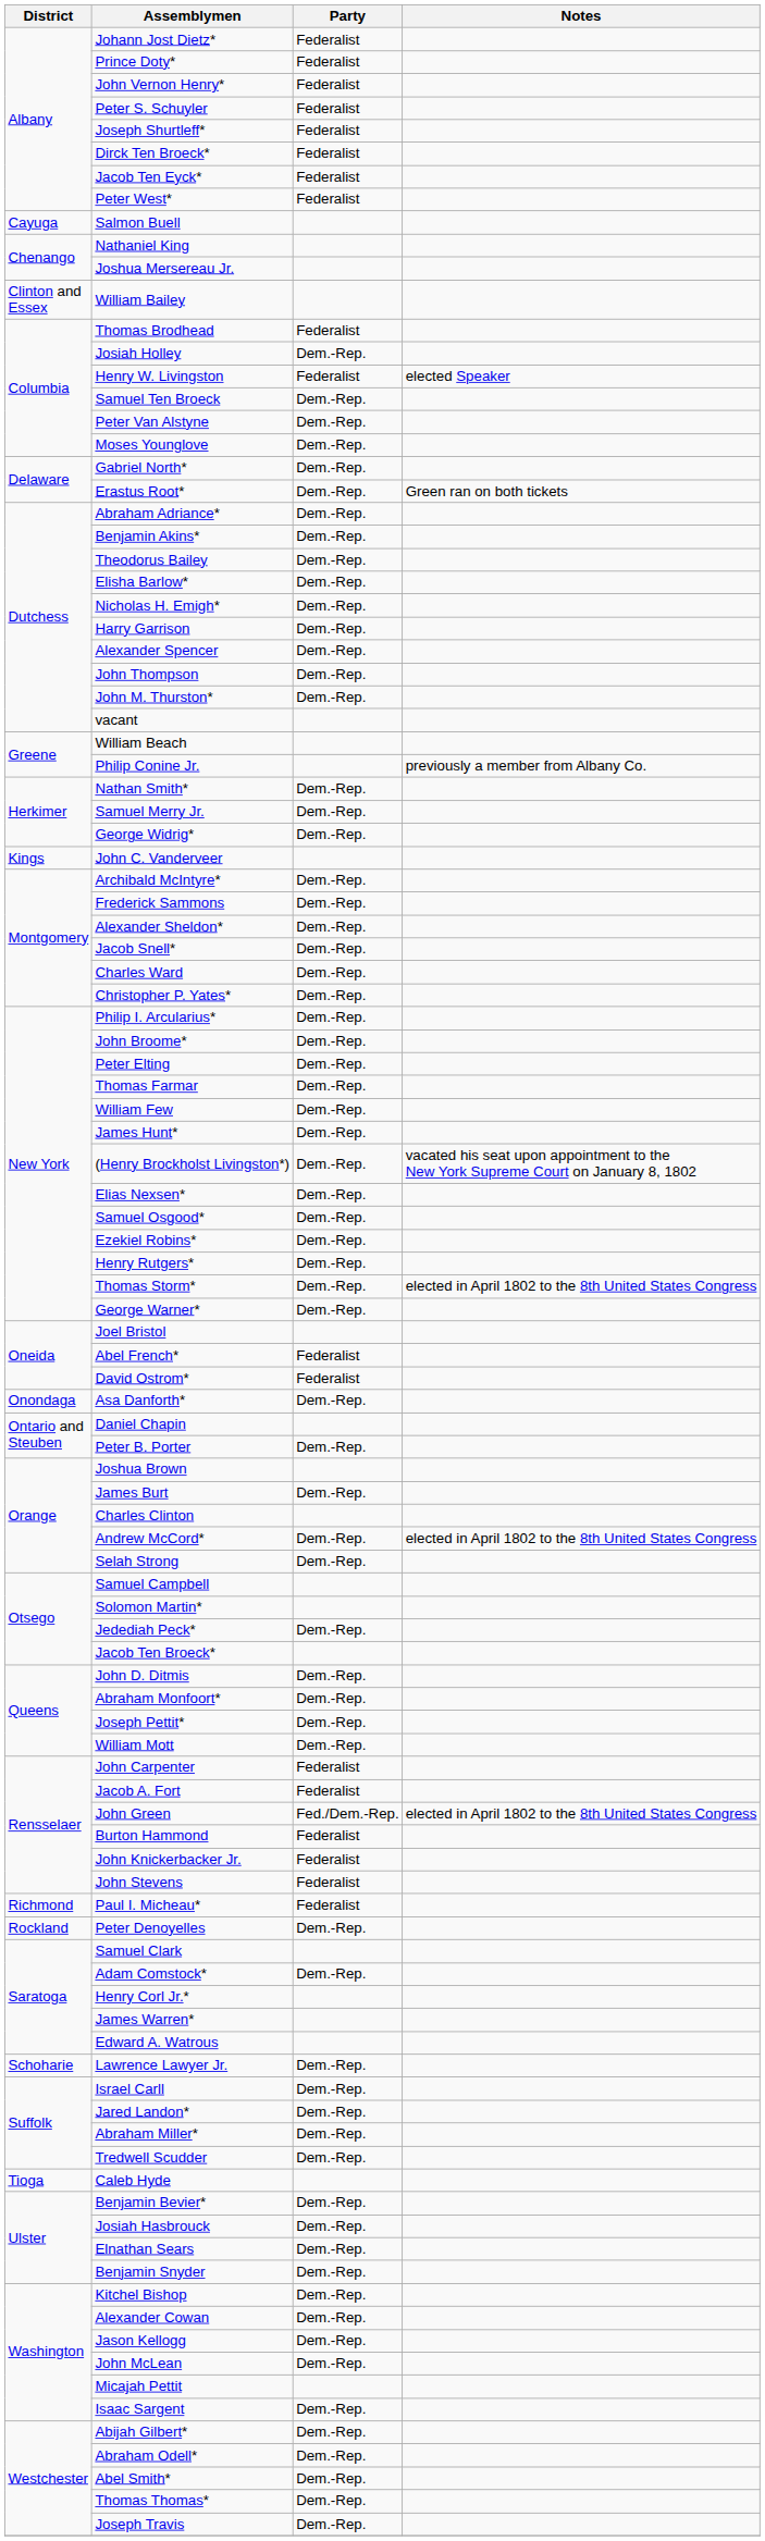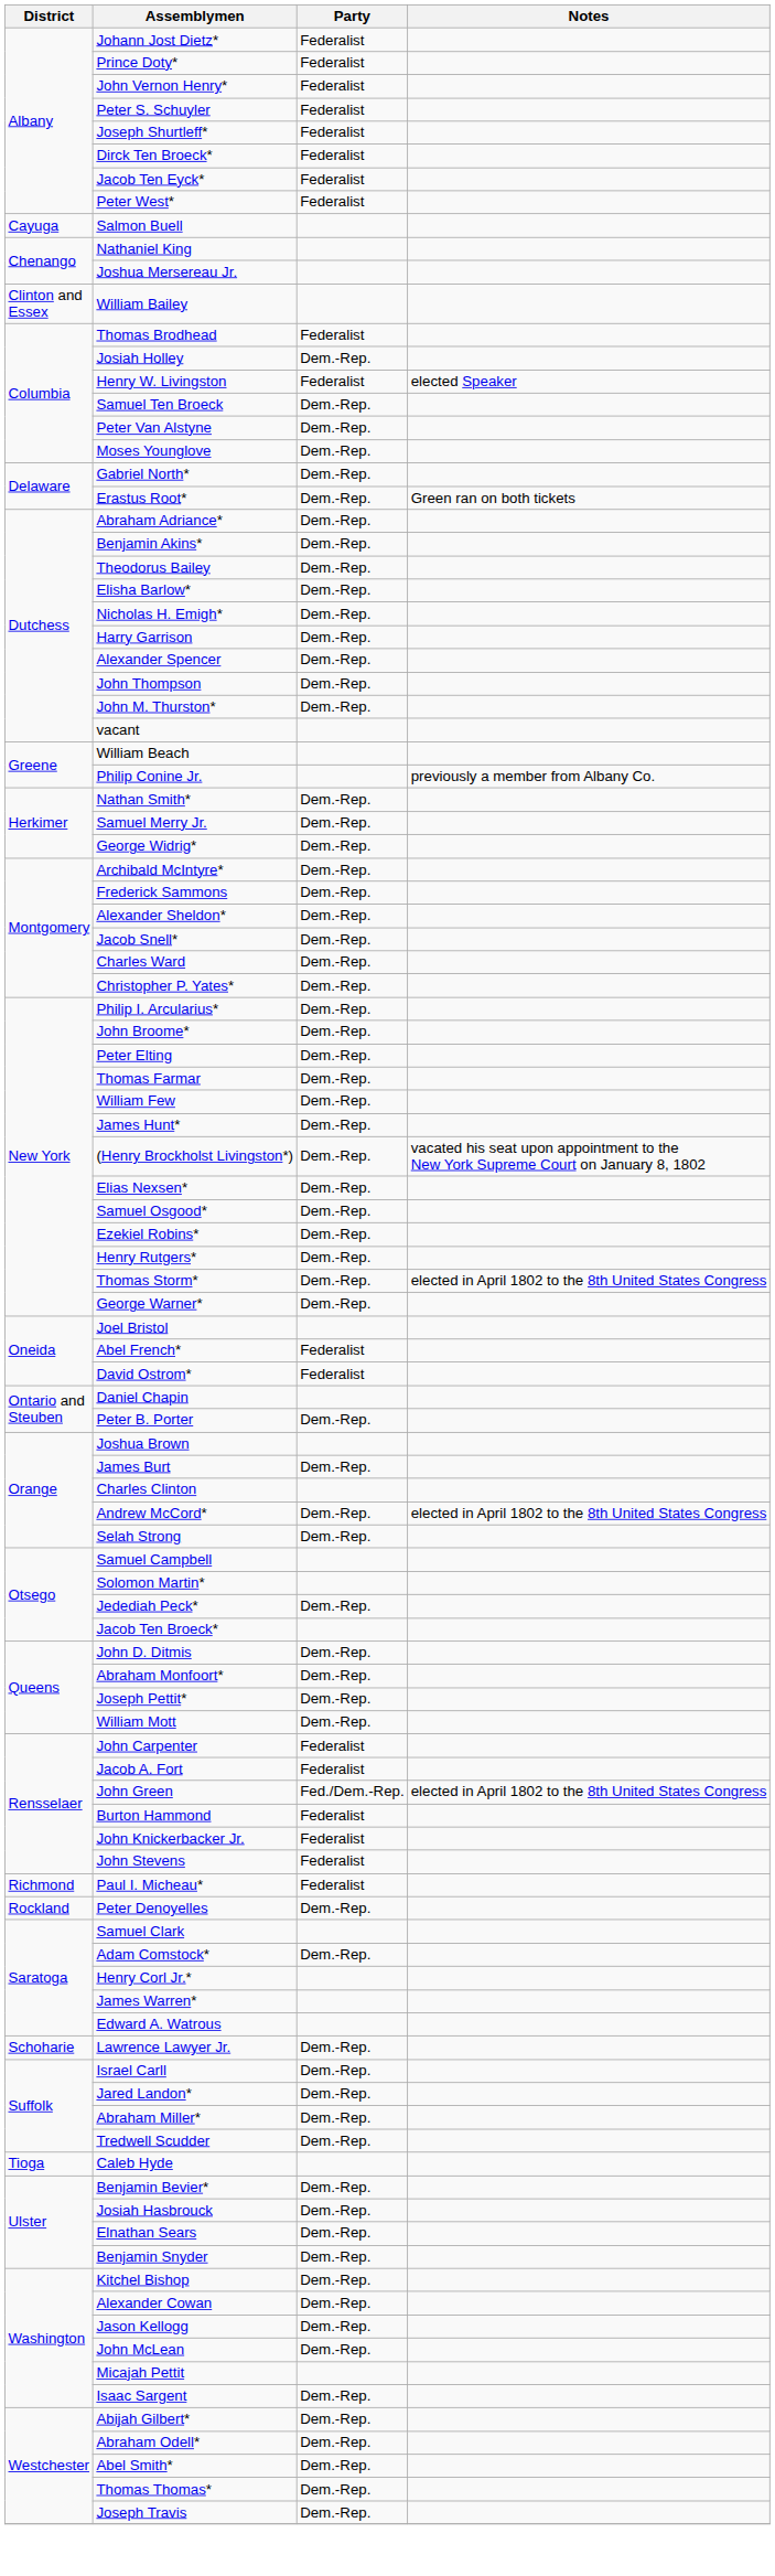 <table class=wikitable>
 <tr>
 <th>District</th>
 <th>Assemblymen</th>
 <th>Party</th>
 <th>Notes</th>
 </tr>
 <tr>
 <td rowspan="8"><a href='#'>Albany</a></td>
 <td><a href='#'>Johann Jost Dietz</a>*</td>
 <td>Federalist</td>
 <td></td>
 </tr>
 <tr>
 <td><a href='#'>Prince Doty</a>*</td>
 <td>Federalist</td>
 <td></td>
 </tr>
 <tr>
 <td><a href='#'>John Vernon Henry</a>*</td>
 <td>Federalist</td>
 <td></td>
 </tr>
 <tr>
 <td><a href='#'>Peter S. Schuyler</a></td>
 <td>Federalist</td>
 <td></td>
 </tr>
 <tr>
 <td><a href='#'>Joseph Shurtleff</a>*</td>
 <td>Federalist</td>
 <td></td>
 </tr>
 <tr>
 <td><a href='#'>Dirck Ten Broeck</a>*</td>
 <td>Federalist</td>
 <td></td>
 </tr>
 <tr>
 <td><a href='#'>Jacob Ten Eyck</a>*</td>
 <td>Federalist</td>
 <td></td>
 </tr>
 <tr>
 <td><a href='#'>Peter West</a>*</td>
 <td>Federalist</td>
 <td></td>
 </tr>
 <tr>
 <td><a href='#'>Cayuga</a></td>
 <td><a href='#'>Salmon Buell</a></td>
 <td></td>
 <td></td>
 </tr>
 <tr>
 <td rowspan="2"><a href='#'>Chenango</a></td>
 <td><a href='#'>Nathaniel King</a></td>
 <td></td>
 <td></td>
 </tr>
 <tr>
 <td><a href='#'>Joshua Mersereau Jr.</a></td>
 <td></td>
 <td></td>
 </tr>
 <tr>
 <td><a href='#'>Clinton</a> and <br><a href='#'>Essex</a></td>
 <td><a href='#'>William Bailey</a></td>
 <td></td>
 <td></td>
 </tr>
 <tr>
 <td rowspan="6"><a href='#'>Columbia</a></td>
 <td><a href='#'>Thomas Brodhead</a></td>
 <td>Federalist</td>
 <td></td>
 </tr>
 <tr>
 <td><a href='#'>Josiah Holley</a></td>
 <td>Dem.-Rep.</td>
 <td></td>
 </tr>
 <tr>
 <td><a href='#'>Henry W. Livingston</a></td>
 <td>Federalist</td>
 <td>elected <a href='#'>Speaker</a></td>
 </tr>
 <tr>
 <td><a href='#'>Samuel Ten Broeck</a></td>
 <td>Dem.-Rep.</td>
 <td></td>
 </tr>
 <tr>
 <td><a href='#'>Peter Van Alstyne</a></td>
 <td>Dem.-Rep.</td>
 <td></td>
 </tr>
 <tr>
 <td><a href='#'>Moses Younglove</a></td>
 <td>Dem.-Rep.</td>
 <td></td>
 </tr>
 <tr>
 <td rowspan="2"><a href='#'>Delaware</a></td>
 <td><a href='#'>Gabriel North</a>*</td>
 <td>Dem.-Rep.</td>
 <td></td>
 </tr>
 <tr>
 <td><a href='#'>Erastus Root</a>*</td>
 <td>Dem.-Rep.</td>
 <td>Green ran on both tickets</td>
 </tr>
 <tr>
 <td rowspan="10"><a href='#'>Dutchess</a></td>
 <td><a href='#'>Abraham Adriance</a>*</td>
 <td>Dem.-Rep.</td>
 <td></td>
 </tr>
 <tr>
 <td><a href='#'>Benjamin Akins</a>*</td>
 <td>Dem.-Rep.</td>
 <td></td>
 </tr>
 <tr>
 <td><a href='#'>Theodorus Bailey</a></td>
 <td>Dem.-Rep.</td>
 <td></td>
 </tr>
 <tr>
 <td><a href='#'>Elisha Barlow</a>*</td>
 <td>Dem.-Rep.</td>
 <td></td>
 </tr>
 <tr>
 <td><a href='#'>Nicholas H. Emigh</a>*</td>
 <td>Dem.-Rep.</td>
 <td></td>
 </tr>
 <tr>
 <td><a href='#'>Harry Garrison</a></td>
 <td>Dem.-Rep.</td>
 <td></td>
 </tr>
 <tr>
 <td><a href='#'>Alexander Spencer</a></td>
 <td>Dem.-Rep.</td>
 <td></td>
 </tr>
 <tr>
 <td><a href='#'>John Thompson</a></td>
 <td>Dem.-Rep.</td>
 <td></td>
 </tr>
 <tr>
 <td><a href='#'>John M. Thurston</a>*</td>
 <td>Dem.-Rep.</td>
 <td></td>
 </tr>
 <tr>
 <td>vacant</td>
 <td></td>
 <td></td>
 </tr>
 <tr>
 <td rowspan="2"><a href='#'>Greene</a></td>
 <td>William Beach</td>
 <td></td>
 <td></td>
 </tr>
 <tr>
 <td><a href='#'>Philip Conine Jr.</a></td>
 <td></td>
 <td>previously a member from Albany Co.</td>
 </tr>
 <tr>
 <td rowspan="3"><a href='#'>Herkimer</a></td>
 <td><a href='#'>Nathan Smith</a>*</td>
 <td>Dem.-Rep.</td>
 <td></td>
 </tr>
 <tr>
 <td><a href='#'>Samuel Merry Jr.</a></td>
 <td>Dem.-Rep.</td>
 <td></td>
 </tr>
 <tr>
 <td><a href='#'>George Widrig</a>*</td>
 <td>Dem.-Rep.</td>
 <td></td>
 </tr>
 <tr>
-<td><a href='#'>Kings</a></td>
-<td><a href='#'>John C. Vanderveer</a></td>
-<td></td>
-<td></td>
-</tr>
-<tr>
 <td rowspan="6"><a href='#'>Montgomery</a></td>
 <td><a href='#'>Archibald McIntyre</a>*</td>
 <td>Dem.-Rep.</td>
 <td></td>
 </tr>
 <tr>
 <td><a href='#'>Frederick Sammons</a></td>
 <td>Dem.-Rep.</td>
 <td></td>
 </tr>
 <tr>
 <td><a href='#'>Alexander Sheldon</a>*</td>
 <td>Dem.-Rep.</td>
 <td></td>
 </tr>
 <tr>
 <td><a href='#'>Jacob Snell</a>*</td>
 <td>Dem.-Rep.</td>
 <td></td>
 </tr>
 <tr>
 <td><a href='#'>Charles Ward</a></td>
 <td>Dem.-Rep.</td>
 <td></td>
 </tr>
 <tr>
 <td><a href='#'>Christopher P. Yates</a>*</td>
 <td>Dem.-Rep.</td>
 <td></td>
 </tr>
 <tr>
 <td rowspan="13"><a href='#'>New York</a></td>
 <td><a href='#'>Philip I. Arcularius</a>*</td>
 <td>Dem.-Rep.</td>
 <td></td>
 </tr>
 <tr>
 <td><a href='#'>John Broome</a>*</td>
 <td>Dem.-Rep.</td>
 <td></td>
 </tr>
 <tr>
 <td><a href='#'>Peter Elting</a></td>
 <td>Dem.-Rep.</td>
 <td></td>
 </tr>
 <tr>
 <td><a href='#'>Thomas Farmar</a></td>
 <td>Dem.-Rep.</td>
 <td></td>
 </tr>
 <tr>
 <td><a href='#'>William Few</a></td>
 <td>Dem.-Rep.</td>
 <td></td>
 </tr>
 <tr>
 <td><a href='#'>James Hunt</a>*</td>
 <td>Dem.-Rep.</td>
 <td></td>
 </tr>
 <tr>
 <td>(<a href='#'>Henry Brockholst Livingston</a>*)</td>
 <td>Dem.-Rep.</td>
 <td>vacated his seat upon appointment to the <br><a href='#'>New York Supreme Court</a> on January 8, 1802</td>
 </tr>
 <tr>
 <td><a href='#'>Elias Nexsen</a>*</td>
 <td>Dem.-Rep.</td>
 <td></td>
 </tr>
 <tr>
 <td><a href='#'>Samuel Osgood</a>*</td>
 <td>Dem.-Rep.</td>
 <td></td>
 </tr>
 <tr>
 <td><a href='#'>Ezekiel Robins</a>*</td>
 <td>Dem.-Rep.</td>
 <td></td>
 </tr>
 <tr>
 <td><a href='#'>Henry Rutgers</a>*</td>
 <td>Dem.-Rep.</td>
 <td></td>
 </tr>
 <tr>
 <td><a href='#'>Thomas Storm</a>*</td>
 <td>Dem.-Rep.</td>
 <td>elected in April 1802 to the <a href='#'>8th United States Congress</a></td>
 </tr>
 <tr>
 <td><a href='#'>George Warner</a>*</td>
 <td>Dem.-Rep.</td>
 <td></td>
 </tr>
 <tr>
 <td rowspan="3"><a href='#'>Oneida</a></td>
 <td><a href='#'>Joel Bristol</a></td>
 <td></td>
 <td></td>
 </tr>
 <tr>
 <td><a href='#'>Abel French</a>*</td>
 <td>Federalist</td>
 <td></td>
 </tr>
 <tr>
 <td><a href='#'>David Ostrom</a>*</td>
 <td>Federalist</td>
-<td></td>
-</tr>
-<tr>
-<td><a href='#'>Onondaga</a></td>
-<td><a href='#'>Asa Danforth</a>*</td>
-<td>Dem.-Rep.</td>
 <td></td>
 </tr>
 <tr>
 <td rowspan="2"><a href='#'>Ontario</a> and <br><a href='#'>Steuben</a></td>
 <td><a href='#'>Daniel Chapin</a></td>
 <td></td>
 <td></td>
 </tr>
 <tr>
 <td><a href='#'>Peter B. Porter</a></td>
 <td>Dem.-Rep.</td>
 <td></td>
 </tr>
 <tr>
 <td rowspan="5"><a href='#'>Orange</a></td>
 <td><a href='#'>Joshua Brown</a></td>
 <td></td>
 <td></td>
 </tr>
 <tr>
 <td><a href='#'>James Burt</a></td>
 <td>Dem.-Rep.</td>
 <td></td>
 </tr>
 <tr>
 <td><a href='#'>Charles Clinton</a></td>
 <td></td>
 <td></td>
 </tr>
 <tr>
 <td><a href='#'>Andrew McCord</a>*</td>
 <td>Dem.-Rep.</td>
 <td>elected in April 1802 to the <a href='#'>8th United States Congress</a></td>
 </tr>
 <tr>
 <td><a href='#'>Selah Strong</a></td>
 <td>Dem.-Rep.</td>
 <td></td>
 </tr>
 <tr>
 <td rowspan="4"><a href='#'>Otsego</a></td>
 <td><a href='#'>Samuel Campbell</a></td>
 <td></td>
 <td></td>
 </tr>
 <tr>
 <td><a href='#'>Solomon Martin</a>*</td>
 <td></td>
 <td></td>
 </tr>
 <tr>
 <td><a href='#'>Jedediah Peck</a>*</td>
 <td>Dem.-Rep.</td>
 <td></td>
 </tr>
 <tr>
 <td><a href='#'>Jacob Ten Broeck</a>*</td>
 <td></td>
 <td></td>
 </tr>
 <tr>
 <td rowspan="4"><a href='#'>Queens</a></td>
 <td><a href='#'>John D. Ditmis</a></td>
 <td>Dem.-Rep.</td>
 <td></td>
 </tr>
 <tr>
 <td><a href='#'>Abraham Monfoort</a>*</td>
 <td>Dem.-Rep.</td>
 <td></td>
 </tr>
 <tr>
 <td><a href='#'>Joseph Pettit</a>*</td>
 <td>Dem.-Rep.</td>
 <td></td>
 </tr>
 <tr>
 <td><a href='#'>William Mott</a></td>
 <td>Dem.-Rep.</td>
 <td></td>
 </tr>
 <tr>
 <td rowspan="6"><a href='#'>Rensselaer</a></td>
 <td><a href='#'>John Carpenter</a></td>
 <td>Federalist</td>
 <td></td>
 </tr>
 <tr>
 <td><a href='#'>Jacob A. Fort</a></td>
 <td>Federalist</td>
 <td></td>
 </tr>
 <tr>
 <td><a href='#'>John Green</a></td>
 <td>Fed./Dem.-Rep.</td>
 <td>elected in April 1802 to the <a href='#'>8th United States Congress</a></td>
 </tr>
 <tr>
 <td><a href='#'>Burton Hammond</a></td>
 <td>Federalist</td>
 <td></td>
 </tr>
 <tr>
 <td><a href='#'>John Knickerbacker Jr.</a></td>
 <td>Federalist</td>
 <td></td>
 </tr>
 <tr>
 <td><a href='#'>John Stevens</a></td>
 <td>Federalist</td>
 <td></td>
 </tr>
 <tr>
 <td><a href='#'>Richmond</a></td>
 <td><a href='#'>Paul I. Micheau</a>*</td>
 <td>Federalist</td>
 <td></td>
 </tr>
 <tr>
 <td><a href='#'>Rockland</a></td>
 <td><a href='#'>Peter Denoyelles</a></td>
 <td>Dem.-Rep.</td>
 <td></td>
 </tr>
 <tr>
 <td rowspan="5"><a href='#'>Saratoga</a></td>
 <td><a href='#'>Samuel Clark</a></td>
 <td></td>
 <td></td>
 </tr>
 <tr>
 <td><a href='#'>Adam Comstock</a>*</td>
 <td>Dem.-Rep.</td>
 <td></td>
 </tr>
 <tr>
 <td><a href='#'>Henry Corl Jr.</a>*</td>
 <td></td>
 <td></td>
 </tr>
 <tr>
 <td><a href='#'>James Warren</a>*</td>
 <td></td>
 <td></td>
 </tr>
 <tr>
 <td><a href='#'>Edward A. Watrous</a></td>
 <td></td>
 <td></td>
 </tr>
 <tr>
 <td><a href='#'>Schoharie</a></td>
 <td><a href='#'>Lawrence Lawyer Jr.</a></td>
 <td>Dem.-Rep.</td>
 <td></td>
 </tr>
 <tr>
 <td rowspan="4"><a href='#'>Suffolk</a></td>
 <td><a href='#'>Israel Carll</a></td>
 <td>Dem.-Rep.</td>
 <td></td>
 </tr>
 <tr>
 <td><a href='#'>Jared Landon</a>*</td>
 <td>Dem.-Rep.</td>
 <td></td>
 </tr>
 <tr>
 <td><a href='#'>Abraham Miller</a>*</td>
 <td>Dem.-Rep.</td>
 <td></td>
 </tr>
 <tr>
 <td><a href='#'>Tredwell Scudder</a></td>
 <td>Dem.-Rep.</td>
 <td></td>
 </tr>
 <tr>
 <td><a href='#'>Tioga</a></td>
 <td><a href='#'>Caleb Hyde</a></td>
 <td></td>
 <td></td>
 </tr>
 <tr>
 <td rowspan="4"><a href='#'>Ulster</a></td>
 <td><a href='#'>Benjamin Bevier</a>*</td>
 <td>Dem.-Rep.</td>
 <td></td>
 </tr>
 <tr>
 <td><a href='#'>Josiah Hasbrouck</a></td>
 <td>Dem.-Rep.</td>
 <td></td>
 </tr>
 <tr>
 <td><a href='#'>Elnathan Sears</a></td>
 <td>Dem.-Rep.</td>
 <td></td>
 </tr>
 <tr>
 <td><a href='#'>Benjamin Snyder</a></td>
 <td>Dem.-Rep.</td>
 <td></td>
 </tr>
 <tr>
 <td rowspan="6"><a href='#'>Washington</a></td>
 <td><a href='#'>Kitchel Bishop</a></td>
 <td>Dem.-Rep.</td>
 <td></td>
 </tr>
 <tr>
 <td><a href='#'>Alexander Cowan</a></td>
 <td>Dem.-Rep.</td>
 <td></td>
 </tr>
 <tr>
 <td><a href='#'>Jason Kellogg</a></td>
 <td>Dem.-Rep.</td>
 <td></td>
 </tr>
 <tr>
 <td><a href='#'>John McLean</a></td>
 <td>Dem.-Rep.</td>
 <td></td>
 </tr>
 <tr>
 <td><a href='#'>Micajah Pettit</a></td>
 <td></td>
 <td></td>
 </tr>
 <tr>
 <td><a href='#'>Isaac Sargent</a></td>
 <td>Dem.-Rep.</td>
 <td></td>
 </tr>
 <tr>
 <td rowspan="5"><a href='#'>Westchester</a></td>
 <td><a href='#'>Abijah Gilbert</a>*</td>
 <td>Dem.-Rep.</td>
 <td></td>
 </tr>
 <tr>
 <td><a href='#'>Abraham Odell</a>*</td>
 <td>Dem.-Rep.</td>
 <td></td>
 </tr>
 <tr>
 <td><a href='#'>Abel Smith</a>*</td>
 <td>Dem.-Rep.</td>
 <td></td>
 </tr>
 <tr>
 <td><a href='#'>Thomas Thomas</a>*</td>
 <td>Dem.-Rep.</td>
 <td></td>
 </tr>
 <tr>
 <td><a href='#'>Joseph Travis</a></td>
 <td>Dem.-Rep.</td>
 <td></td>
 </tr>
 <tr>
 </tr>
 </table>
